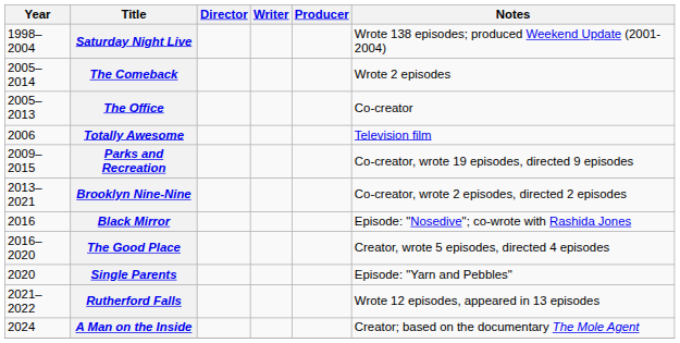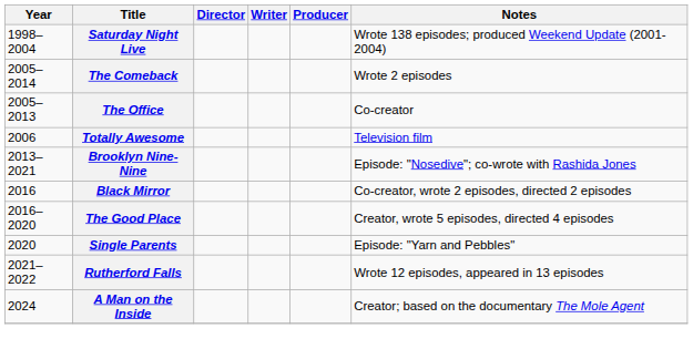 <table class="wikitable sortable plainrowheaders">
 <tr>
 <th scope="col">Year</th>
 <th scope="col">Title</th>
 <th scope="col"><a href='#'>Director</a></th>
 <th scope="col"><a href='#'>Writer</a></th>
 <th scope="col"><a href='#'>Producer</a></th>
 <th scope="col">Notes</th>
 </tr>
 <tr>
 <td>1998–2004</td>
 <th scope="row"><em><a href='#'>Saturday Night Live</a></em></th>
 <td></td>
 <td></td>
 <td></td>
 <td>Wrote 138 episodes; produced <a href='#'>Weekend Update</a> (2001-2004)</td>
 </tr>
 <tr>
 <td>2005–2014</td>
 <th scope="row"><em><a href='#'>The Comeback</a></em></th>
 <td></td>
 <td></td>
 <td></td>
 <td>Wrote 2 episodes</td>
 </tr>
 <tr>
 <td>2005–2013</td>
 <th scope="row"><em><a href='#'>The Office</a></em></th>
 <td></td>
 <td></td>
 <td></td>
 <td>Co-creator</td>
 </tr>
 <tr>
 <td>2006</td>
 <th scope="row"><em><a href='#'>Totally Awesome</a></em></th>
 <td></td>
 <td></td>
 <td></td>
 <td><a href='#'>Television film</a></td>
 </tr>
 <tr>
-<td>2009–2015</td>
-<th scope="row"><em><a href='#'>Parks and Recreation</a></em></th>
-<td></td>
-<td></td>
-<td></td>
-<td>Co-creator, wrote 19 episodes, directed 9 episodes</td>
-</tr>
-<tr>
 <td>2013–2021</td>
 <th scope="row"><em><a href='#'>Brooklyn Nine-Nine</a></em></th>
 <td></td>
 <td></td>
 <td></td>
-<td>Co-creator, wrote 2 episodes, directed 2 episodes</td>
+<td>Episode: "<a href='#'>Nosedive</a>"; co-wrote with <a href='#'>Rashida Jones</a></td>
 </tr>
 <tr>
 <td>2016</td>
 <th scope="row"><em><a href='#'>Black Mirror</a></em></th>
 <td></td>
 <td></td>
 <td></td>
-<td>Episode: "<a href='#'>Nosedive</a>"; co-wrote with <a href='#'>Rashida Jones</a></td>
+<td>Co-creator, wrote 2 episodes, directed 2 episodes</td>
 </tr>
 <tr>
 <td>2016–2020</td>
 <th scope="row"><em><a href='#'>The Good Place</a></em></th>
 <td></td>
 <td></td>
 <td></td>
 <td>Creator, wrote 5 episodes, directed 4 episodes</td>
 </tr>
 <tr>
 <td>2020</td>
 <th scope="row"><em><a href='#'>Single Parents</a></em></th>
 <td></td>
 <td></td>
 <td></td>
 <td>Episode: "Yarn and Pebbles"</td>
 </tr>
 <tr>
 <td>2021–2022</td>
 <th scope="row"><em><a href='#'>Rutherford Falls</a></em></th>
 <td></td>
 <td></td>
 <td></td>
 <td>Wrote 12 episodes, appeared in 13 episodes</td>
 </tr>
 <tr>
 <td>2024</td>
 <th scope="row"><em><a href='#'>A Man on the Inside</a></em></th>
 <td></td>
 <td></td>
 <td></td>
 <td>Creator; based on the documentary <em><a href='#'>The Mole Agent</a></em></td>
 </tr>
 <tr>
 </tr>
 </table>
